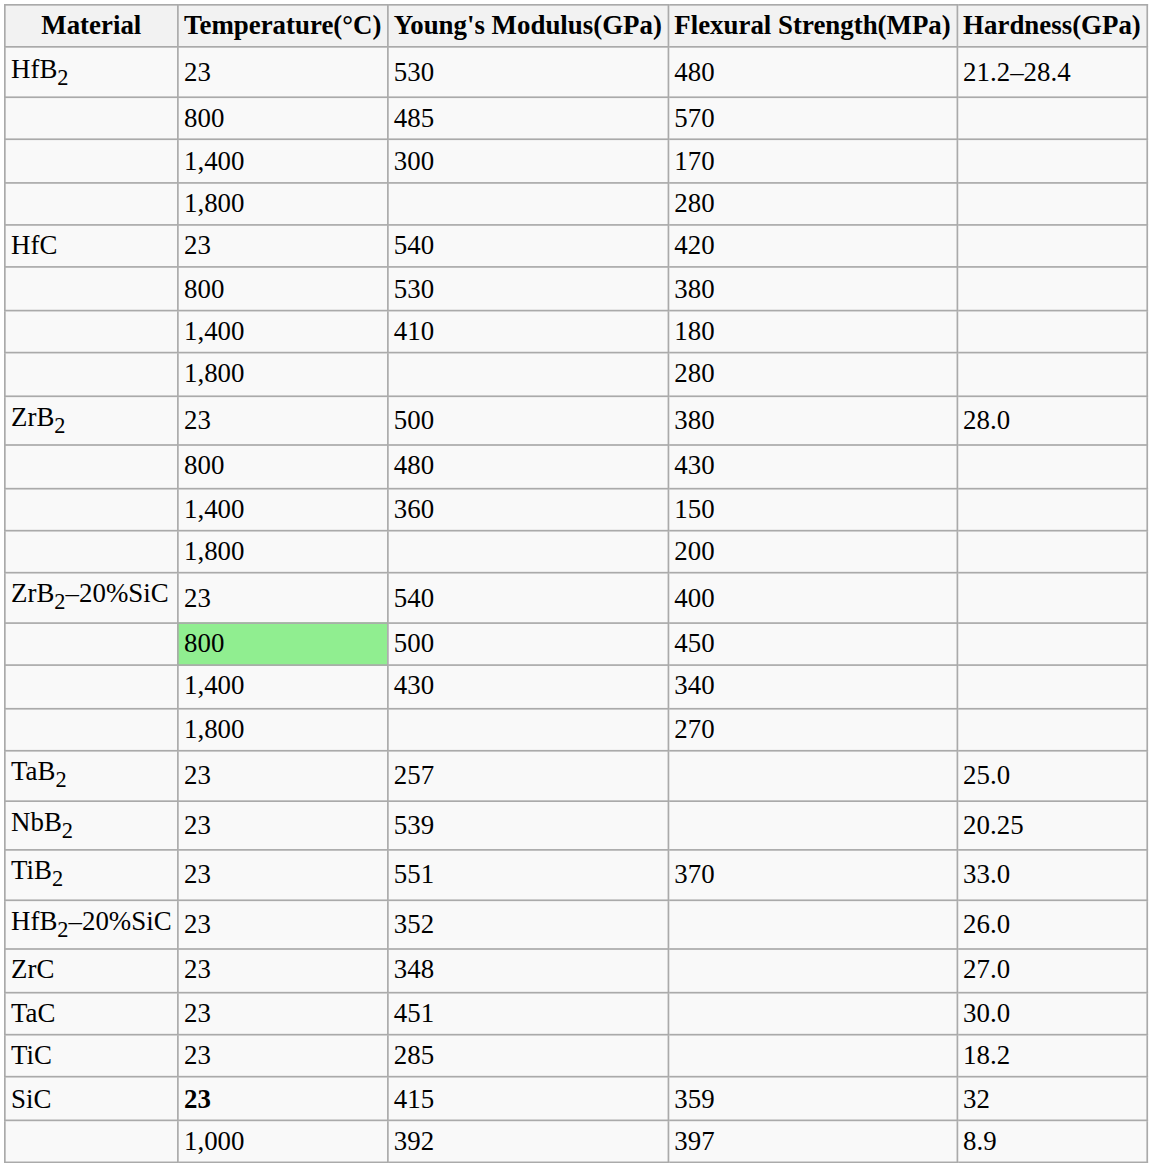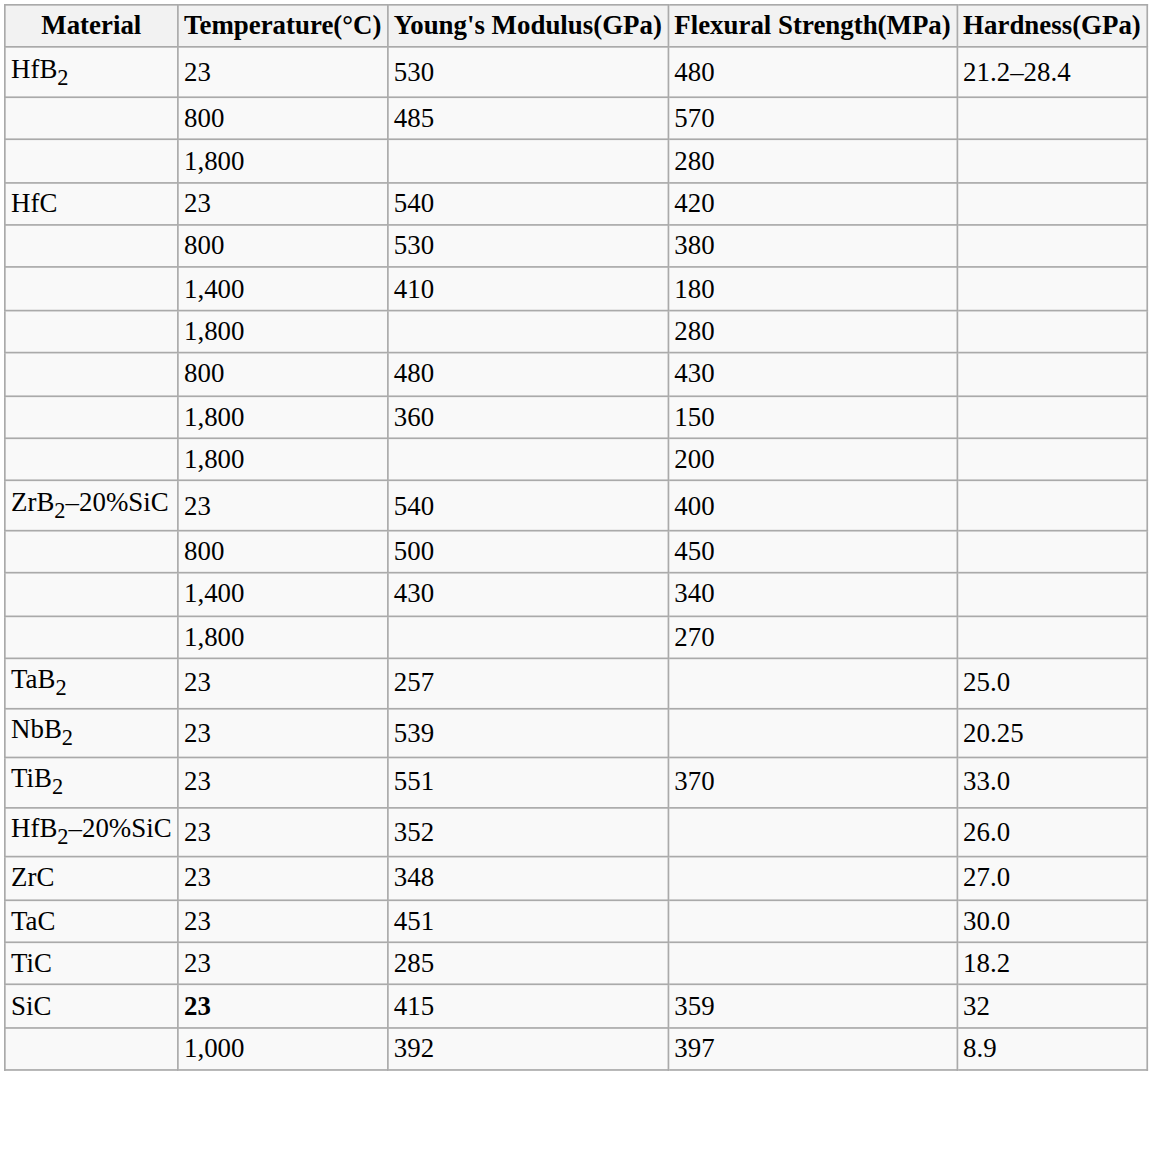 <table class="wikitable">
 <tr>
 <th>Material</th>
 <th>Temperature(°C)</th>
 <th>Young's Modulus(GPa)</th>
 <th>Flexural Strength(MPa)</th>
 <th>Hardness(GPa)</th>
 </tr>
 <tr>
 <td>HfB<sub>2</sub></td>
 <td>23</td>
 <td>530</td>
 <td>480</td>
 <td>21.2–28.4</td>
 </tr>
 <tr>
 <td></td>
 <td>800</td>
 <td>485</td>
 <td>570</td>
-<td></td>
-</tr>
-<tr>
-<td></td>
-<td>1,400</td>
-<td>300</td>
-<td>170</td>
 <td></td>
 </tr>
 <tr>
 <td></td>
 <td>1,800</td>
 <td></td>
 <td>280</td>
 <td></td>
 </tr>
 <tr>
 <td>HfC</td>
 <td>23</td>
 <td>540</td>
 <td>420</td>
 <td></td>
 </tr>
 <tr>
 <td></td>
 <td>800</td>
 <td>530</td>
 <td>380</td>
 <td></td>
 </tr>
 <tr>
 <td></td>
 <td>1,400</td>
 <td>410</td>
 <td>180</td>
 <td></td>
 </tr>
 <tr>
 <td></td>
 <td>1,800</td>
 <td></td>
 <td>280</td>
 <td></td>
 </tr>
 <tr>
-<td>ZrB<sub>2</sub></td>
-<td>23</td>
-<td>500</td>
-<td>380</td>
-<td>28.0</td>
-</tr>
-<tr>
 <td></td>
 <td>800</td>
 <td>480</td>
 <td>430</td>
 <td></td>
 </tr>
 <tr>
 <td></td>
-<td>1,400</td>
+<td>1,800</td>
 <td>360</td>
 <td>150</td>
 <td></td>
 </tr>
 <tr>
 <td></td>
 <td>1,800</td>
 <td></td>
 <td>200</td>
 <td></td>
 </tr>
 <tr>
 <td>ZrB<sub>2</sub>–20%SiC</td>
 <td>23</td>
 <td>540</td>
 <td>400</td>
 <td></td>
 </tr>
 <tr>
 <td></td>
-<td style="background: lightgreen;">800</td>
+<td>800</td>
 <td>500</td>
 <td>450</td>
 <td></td>
 </tr>
 <tr>
 <td></td>
 <td>1,400</td>
 <td>430</td>
 <td>340</td>
 <td></td>
 </tr>
 <tr>
 <td></td>
 <td>1,800</td>
 <td></td>
 <td>270</td>
 <td></td>
 </tr>
 <tr>
 <td>TaB<sub>2</sub></td>
 <td>23</td>
 <td>257</td>
 <td></td>
 <td>25.0</td>
 </tr>
 <tr>
 <td>NbB<sub>2</sub></td>
 <td>23</td>
 <td>539</td>
 <td></td>
 <td>20.25</td>
 </tr>
 <tr>
 <td>TiB<sub>2</sub></td>
 <td>23</td>
 <td>551</td>
 <td>370</td>
 <td>33.0</td>
 </tr>
 <tr>
 <td>HfB<sub>2</sub>–20%SiC</td>
 <td>23</td>
 <td>352</td>
 <td></td>
 <td>26.0</td>
 </tr>
 <tr>
 <td>ZrC</td>
 <td>23</td>
 <td>348</td>
 <td></td>
 <td>27.0</td>
 </tr>
 <tr>
 <td>TaC</td>
 <td>23</td>
 <td>451</td>
 <td></td>
 <td>30.0</td>
 </tr>
 <tr>
 <td>TiC</td>
 <td>23</td>
 <td>285</td>
 <td></td>
 <td>18.2</td>
 </tr>
 <tr>
 <td>SiC</td>
 <td><strong>23</strong></td>
 <td>415</td>
 <td>359</td>
 <td>32</td>
 </tr>
 <tr>
 <td></td>
 <td>1,000</td>
 <td>392</td>
 <td>397</td>
 <td>8.9</td>
 </tr>
 </table>
